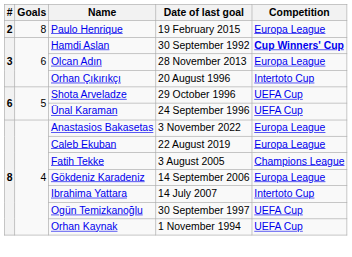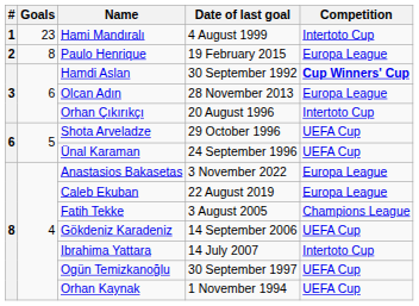 <table class="wikitable">
 <tr>
 <th>#</th>
 <th>Goals</th>
 <th>Name</th>
 <th>Date of last goal</th>
 <th>Competition</th>
+</tr>
+<tr>
+<th>1</th>
+<td align=right>23</td>
+<td> <a href='#'>Hami Mandıralı</a></td>
+<td>4 August 1999</td>
+<td><a href='#'>Intertoto Cup</a></td>
 </tr>
 <tr>
 <th>2</th>
 <td align=right>8</td>
 <td> <a href='#'>Paulo Henrique</a></td>
 <td>19 February 2015</td>
 <td><a href='#'>Europa League</a></td>
 </tr>
 <tr>
 <th rowspan="3">3</th>
 <td rowspan="3" align=right>6</td>
 <td> <a href='#'>Hamdi Aslan</a></td>
 <td>30 September 1992</td>
 <td><strong><a href='#'>Cup Winners' Cup</a></strong></td>
 </tr>
 <tr>
 <td> <a href='#'>Olcan Adın</a></td>
 <td>28 November 2013</td>
 <td><a href='#'>Europa League</a></td>
 </tr>
 <tr>
 <td> <a href='#'>Orhan Çıkırıkçı</a></td>
 <td>20 August 1996</td>
 <td><a href='#'>Intertoto Cup</a></td>
 </tr>
 <tr>
 <th rowspan="2">6</th>
 <td rowspan="2" align=right>5</td>
 <td> <a href='#'>Shota Arveladze</a></td>
 <td>29 October 1996</td>
 <td><a href='#'>UEFA Cup</a></td>
 </tr>
 <tr>
 <td> <a href='#'>Ünal Karaman</a></td>
 <td>24 September 1996</td>
 <td><a href='#'>UEFA Cup</a></td>
 </tr>
 <tr>
 <th rowspan="7">8</th>
 <td rowspan="7" align=right>4</td>
 <td> <a href='#'>Anastasios Bakasetas</a></td>
 <td>3 November 2022</td>
 <td><a href='#'>Europa League</a></td>
 </tr>
 <tr>
 <td> <a href='#'>Caleb Ekuban</a></td>
 <td>22 August 2019</td>
 <td><a href='#'>Europa League</a></td>
 </tr>
 <tr>
 <td> <a href='#'>Fatih Tekke</a></td>
 <td>3 August 2005</td>
 <td><a href='#'>Champions League</a></td>
 </tr>
 <tr>
 <td> <a href='#'>Gökdeniz Karadeniz</a></td>
 <td>14 September 2006</td>
-<td><a href='#'>Europa League</a></td>
+<td><a href='#'>UEFA Cup</a></td>
 </tr>
 <tr>
 <td> <a href='#'>Ibrahima Yattara</a></td>
 <td>14 July 2007</td>
 <td><a href='#'>Intertoto Cup</a></td>
 </tr>
 <tr>
 <td> <a href='#'>Ogün Temizkanoğlu</a></td>
 <td>30 September 1997</td>
 <td><a href='#'>UEFA Cup</a></td>
 </tr>
 <tr>
 <td> <a href='#'>Orhan Kaynak</a></td>
 <td>1 November 1994</td>
 <td><a href='#'>UEFA Cup</a></td>
 </tr>
 </table>
